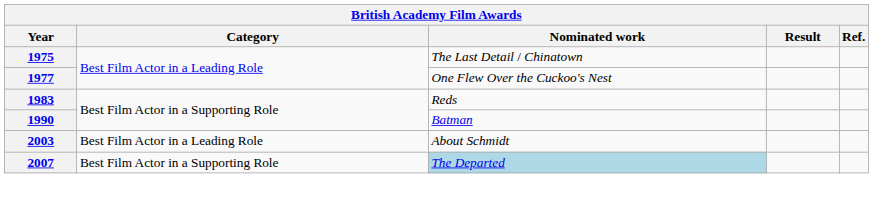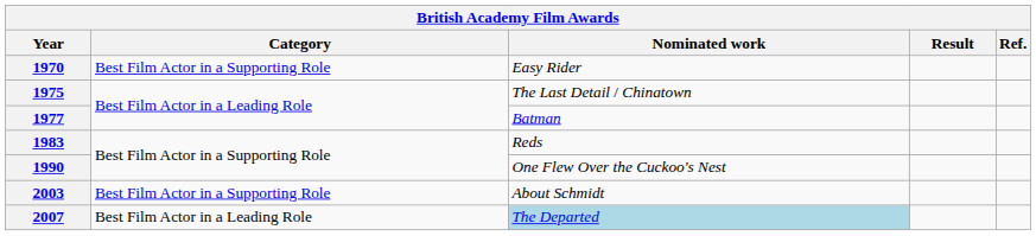 <table class=wikitable>
 <tr>
 <th colspan=5><a href='#'>British Academy Film Awards</a></th>
 </tr>
 <tr>
 <th scope="col" style="width:5em;">Year</th>
 <th scope="col" style="width:26em;">Category</th>
 <th scope="col" style="width:25em;">Nominated work</th>
 <th scope="col" style="width:5em;">Result</th>
 <th>Ref.</th>
 </tr>
 <tr>
+<th scope="row", style="text-align:center;"><a href='#'>1970</a></th>
+<td><a href='#'>Best Film Actor in a Supporting Role</a></td>
+<td><em>Easy Rider</em></td>
+<td></td>
+<td style="text-align:center;"></td>
+</tr>
+<tr>
 <th scope="row"><a href='#'>1975</a></th>
 <td rowspan="2"><a href='#'>Best Film Actor in a Leading Role</a></td>
 <td><em>The Last Detail</em> / <em>Chinatown</em></td>
 <td></td>
 <td style="text-align:center;"></td>
 </tr>
 <tr>
 <th scope="row"><a href='#'>1977</a></th>
-<td><em>One Flew Over the Cuckoo's Nest</em></td>
+<td><em><a href='#'>Batman</a></em></td>
 <td></td>
 <td style="text-align:center;"></td>
 </tr>
 <tr>
 <th scope="row"><a href='#'>1983</a></th>
 <td rowspan="2">Best Film Actor in a Supporting Role</td>
 <td><em>Reds</em></td>
 <td></td>
 <td style="text-align:center;"></td>
 </tr>
 <tr>
 <th scope="row"><a href='#'>1990</a></th>
-<td><em><a href='#'>Batman</a></em></td>
+<td><em>One Flew Over the Cuckoo's Nest</em></td>
 <td></td>
 <td style="text-align:center;"></td>
 </tr>
 <tr>
 <th scope="row"><a href='#'>2003</a></th>
-<td>Best Film Actor in a Leading Role</td>
+<td><a href='#'>Best Film Actor in a Supporting Role</a></td>
 <td><em>About Schmidt</em></td>
 <td></td>
 <td style="text-align:center;"></td>
 </tr>
 <tr>
 <th scope="row"><a href='#'>2007</a></th>
-<td>Best Film Actor in a Supporting Role</td>
+<td>Best Film Actor in a Leading Role</td>
 <td style="background: lightblue;"><em><a href='#'>The Departed</a></em></td>
 <td></td>
 <td style="text-align:center;"></td>
 </tr>
 </table>
